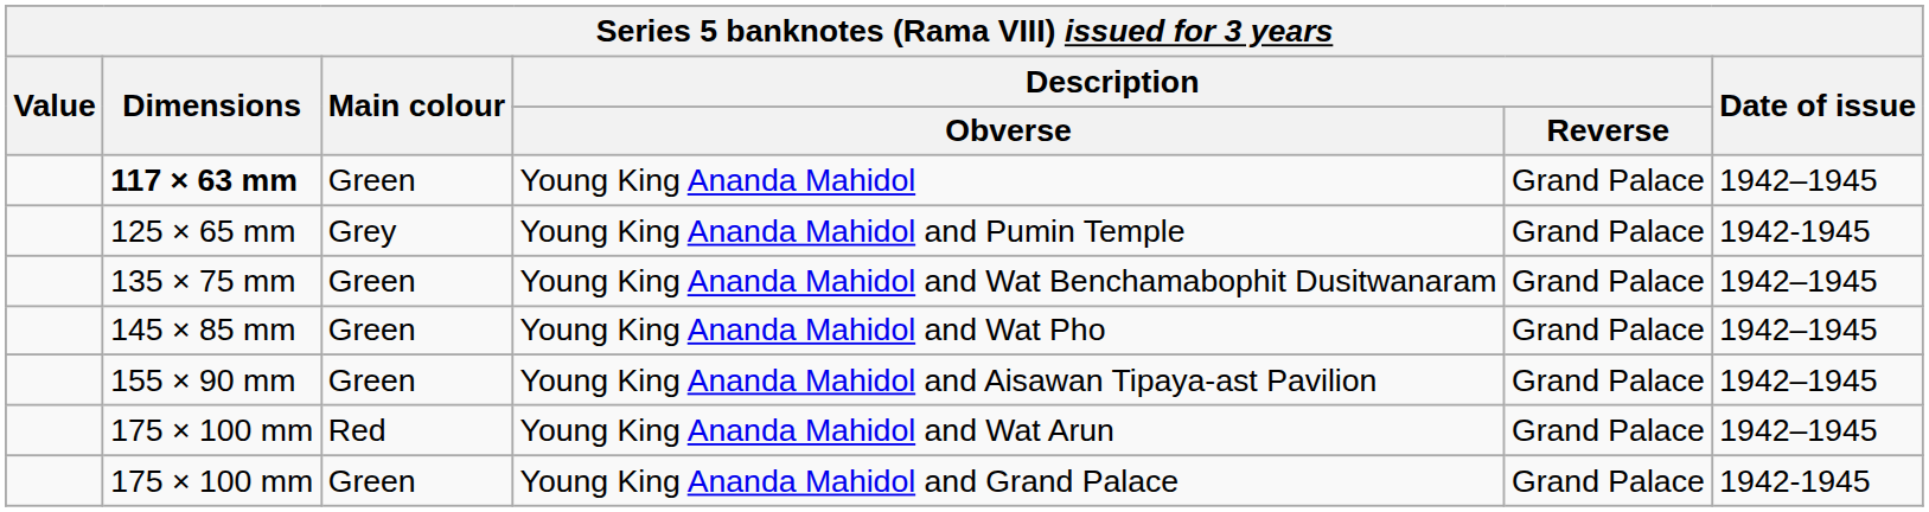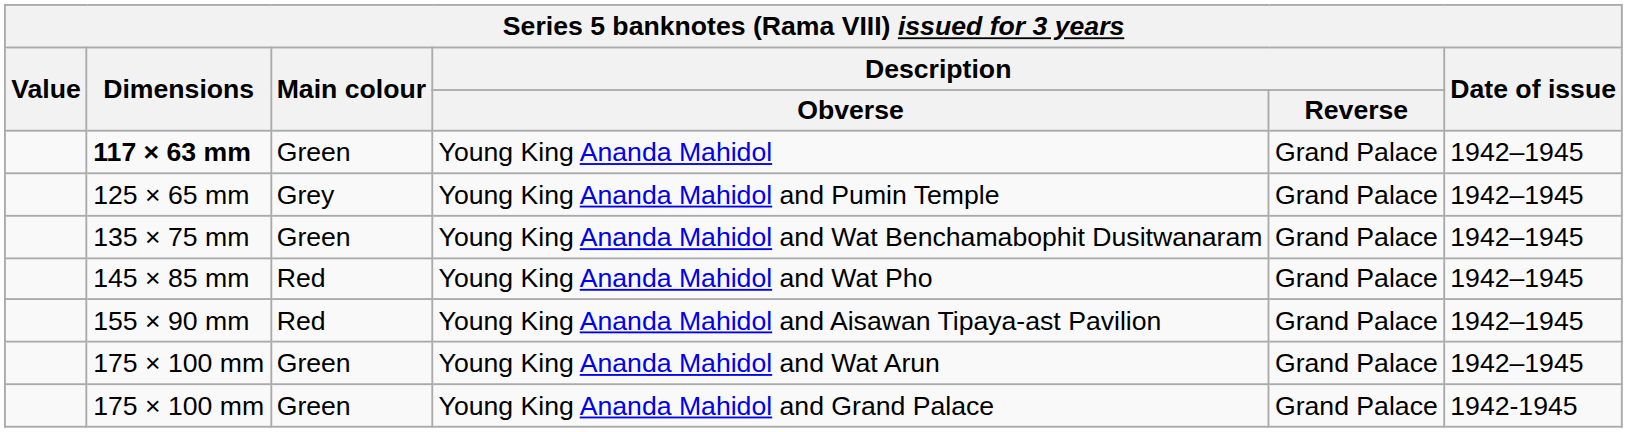 <table class="wikitable" style="font-size: 90%" style="width:100%; text-align: center">
 <tr>
 <th colspan="8">Series 5 banknotes (Rama VIII) <em><u>issued for 3 years</u></em></th>
 </tr>
 <tr>
 <th rowspan="2">Value</th>
 <th rowspan="2">Dimensions</th>
 <th rowspan="2">Main colour</th>
 <th colspan="2">Description</th>
 <th rowspan="2">Date of issue</th>
 </tr>
 <tr>
 <th>Obverse</th>
 <th>Reverse</th>
 </tr>
 <tr>
 <td></td>
 <td><strong>117 × 63 mm</strong></td>
 <td>Green</td>
 <td>Young King <a href='#'>Ananda Mahidol</a></td>
 <td>Grand Palace</td>
 <td>1942–1945</td>
 </tr>
 <tr>
 <td></td>
 <td>125 × 65 mm</td>
 <td>Grey</td>
 <td>Young King <a href='#'>Ananda Mahidol</a> and Pumin Temple</td>
 <td>Grand Palace</td>
-<td>1942-1945</td>
+<td>1942–1945</td>
 </tr>
 <tr>
 <td></td>
 <td>135 × 75 mm</td>
 <td>Green</td>
 <td>Young King <a href='#'>Ananda Mahidol</a> and  Wat Benchamabophit Dusitwanaram</td>
 <td>Grand Palace</td>
 <td>1942–1945</td>
 </tr>
 <tr>
 <td></td>
 <td>145 × 85 mm</td>
-<td>Green</td>
+<td>Red</td>
 <td>Young King <a href='#'>Ananda Mahidol</a> and Wat Pho</td>
 <td>Grand Palace</td>
 <td>1942–1945</td>
 </tr>
 <tr>
 <td></td>
 <td>155 × 90 mm</td>
-<td>Green</td>
+<td>Red</td>
 <td>Young King <a href='#'>Ananda Mahidol</a> and Aisawan Tipaya-ast Pavilion</td>
 <td>Grand Palace</td>
 <td>1942–1945</td>
 </tr>
 <tr>
 <td></td>
 <td>175 × 100 mm</td>
-<td>Red</td>
+<td>Green</td>
 <td>Young King <a href='#'>Ananda Mahidol</a> and Wat Arun</td>
 <td>Grand Palace</td>
 <td>1942–1945</td>
 </tr>
 <tr>
 <td></td>
 <td>175 × 100 mm</td>
 <td>Green</td>
 <td>Young King <a href='#'>Ananda Mahidol</a> and Grand Palace</td>
 <td>Grand Palace</td>
 <td>1942-1945</td>
 </tr>
 </table>
